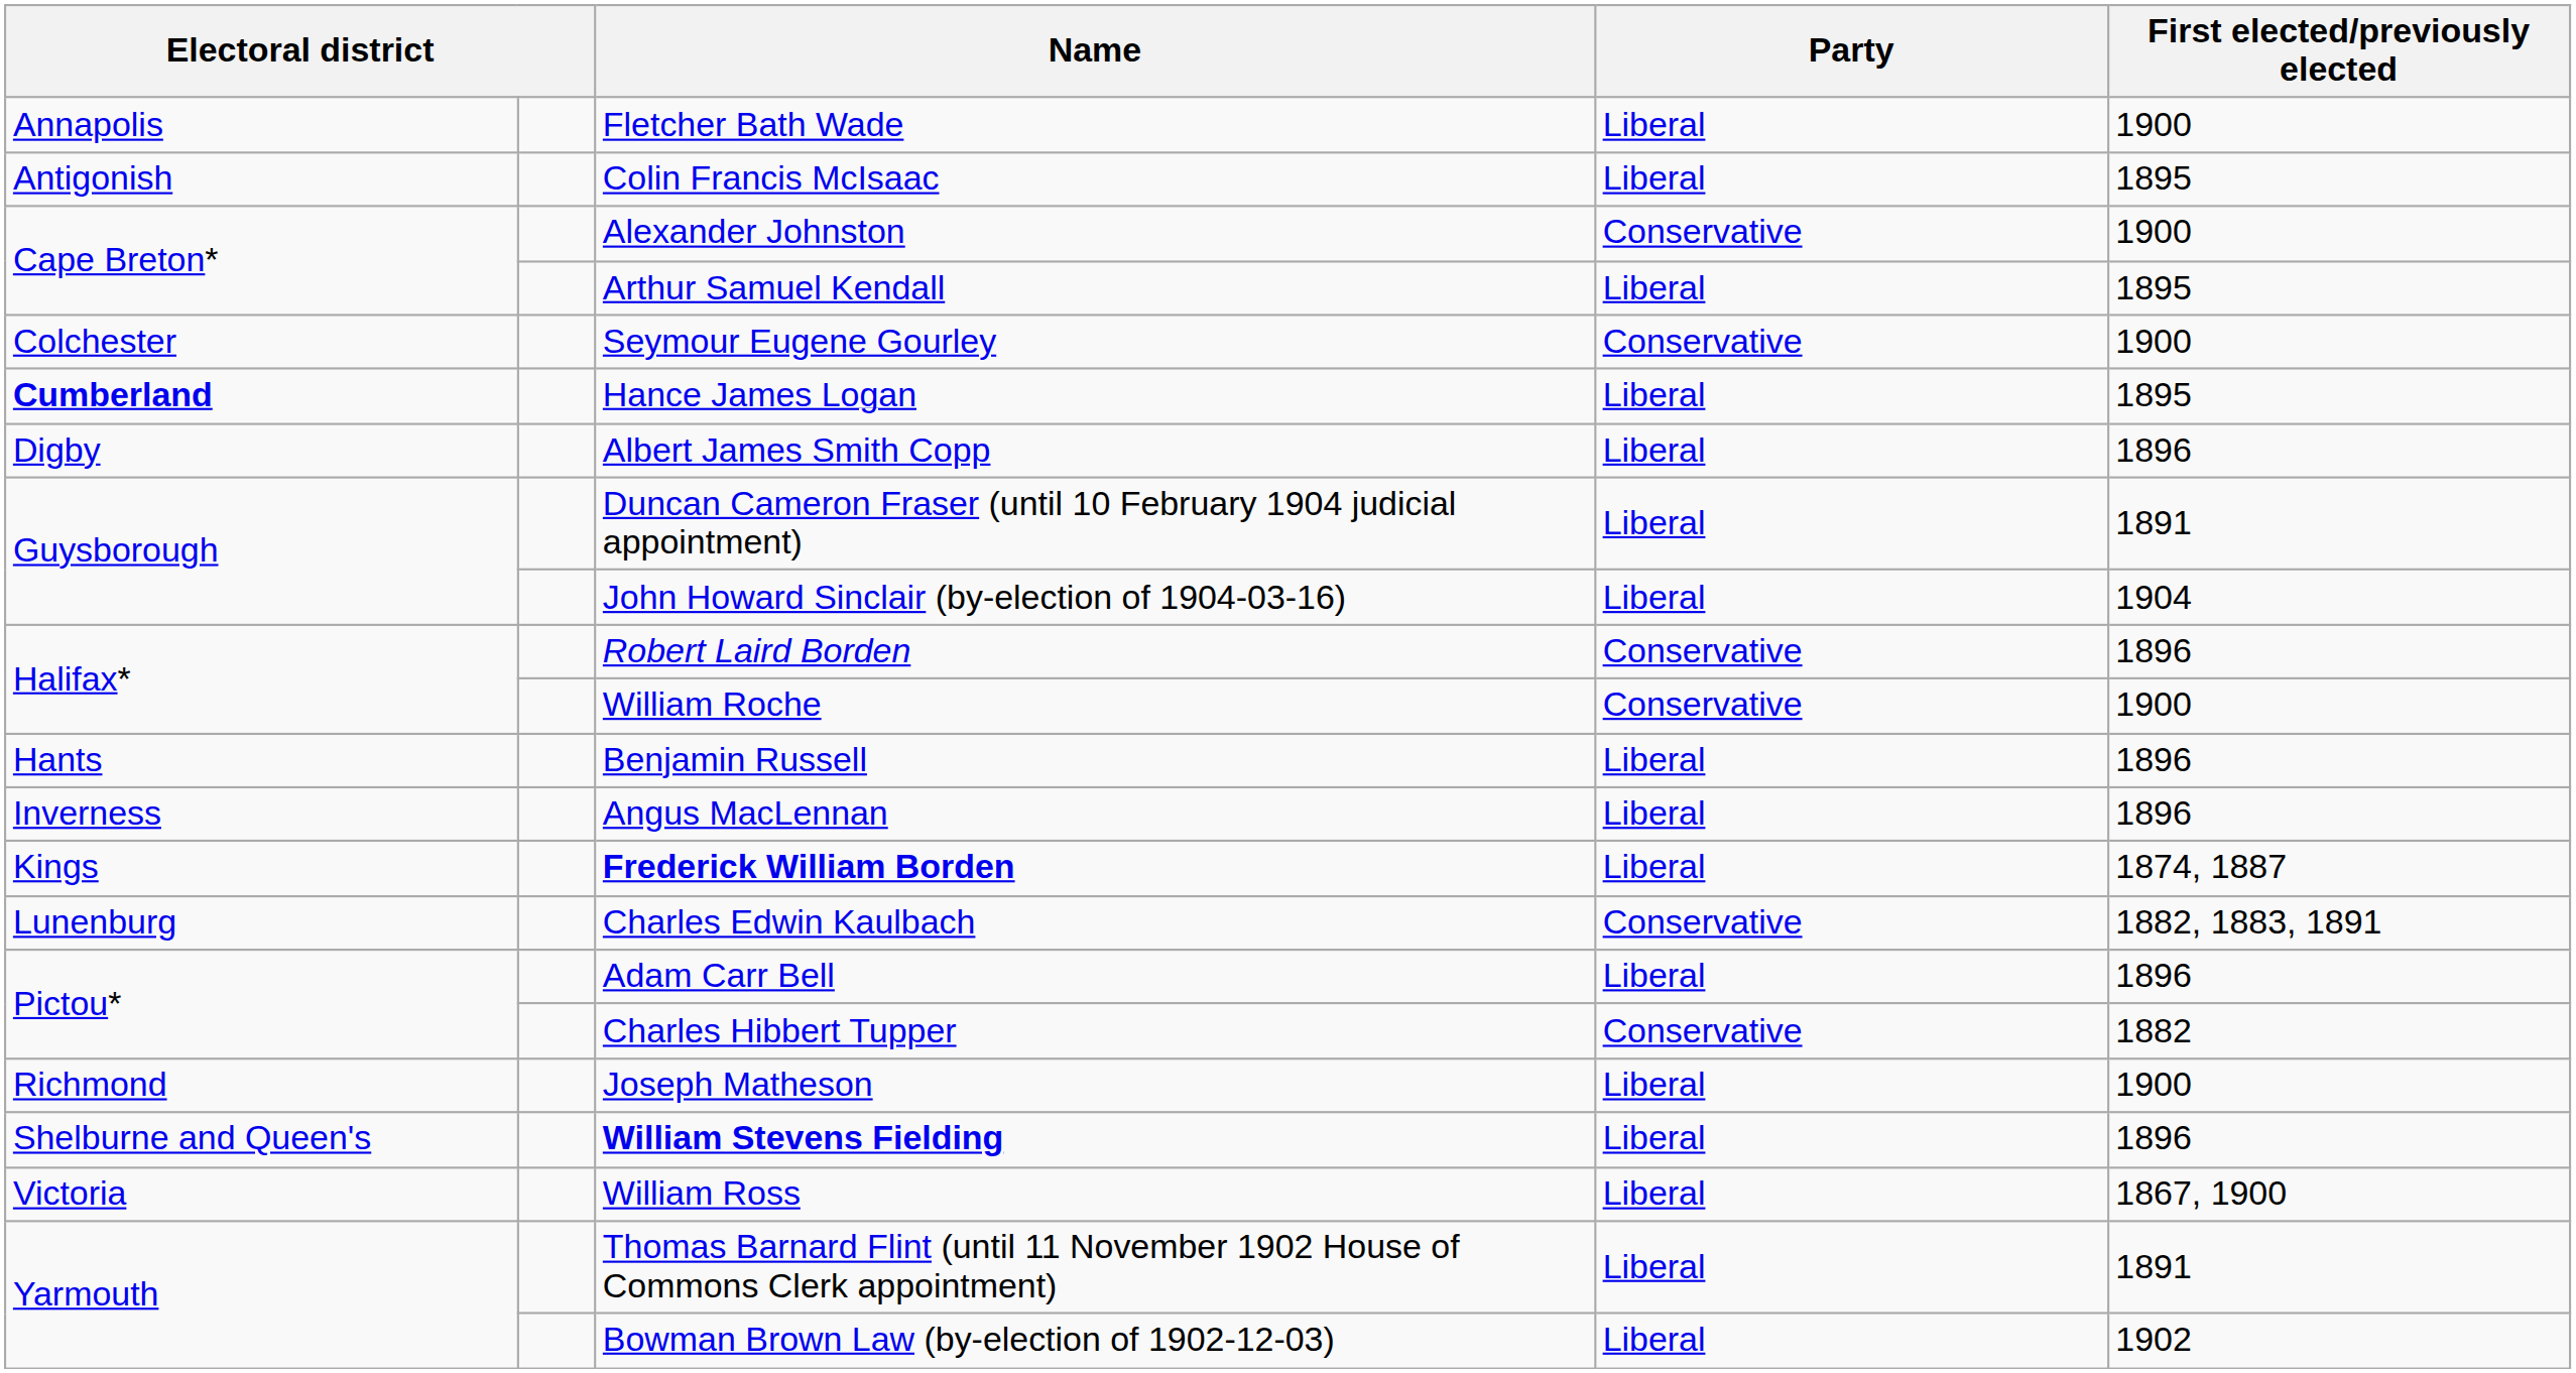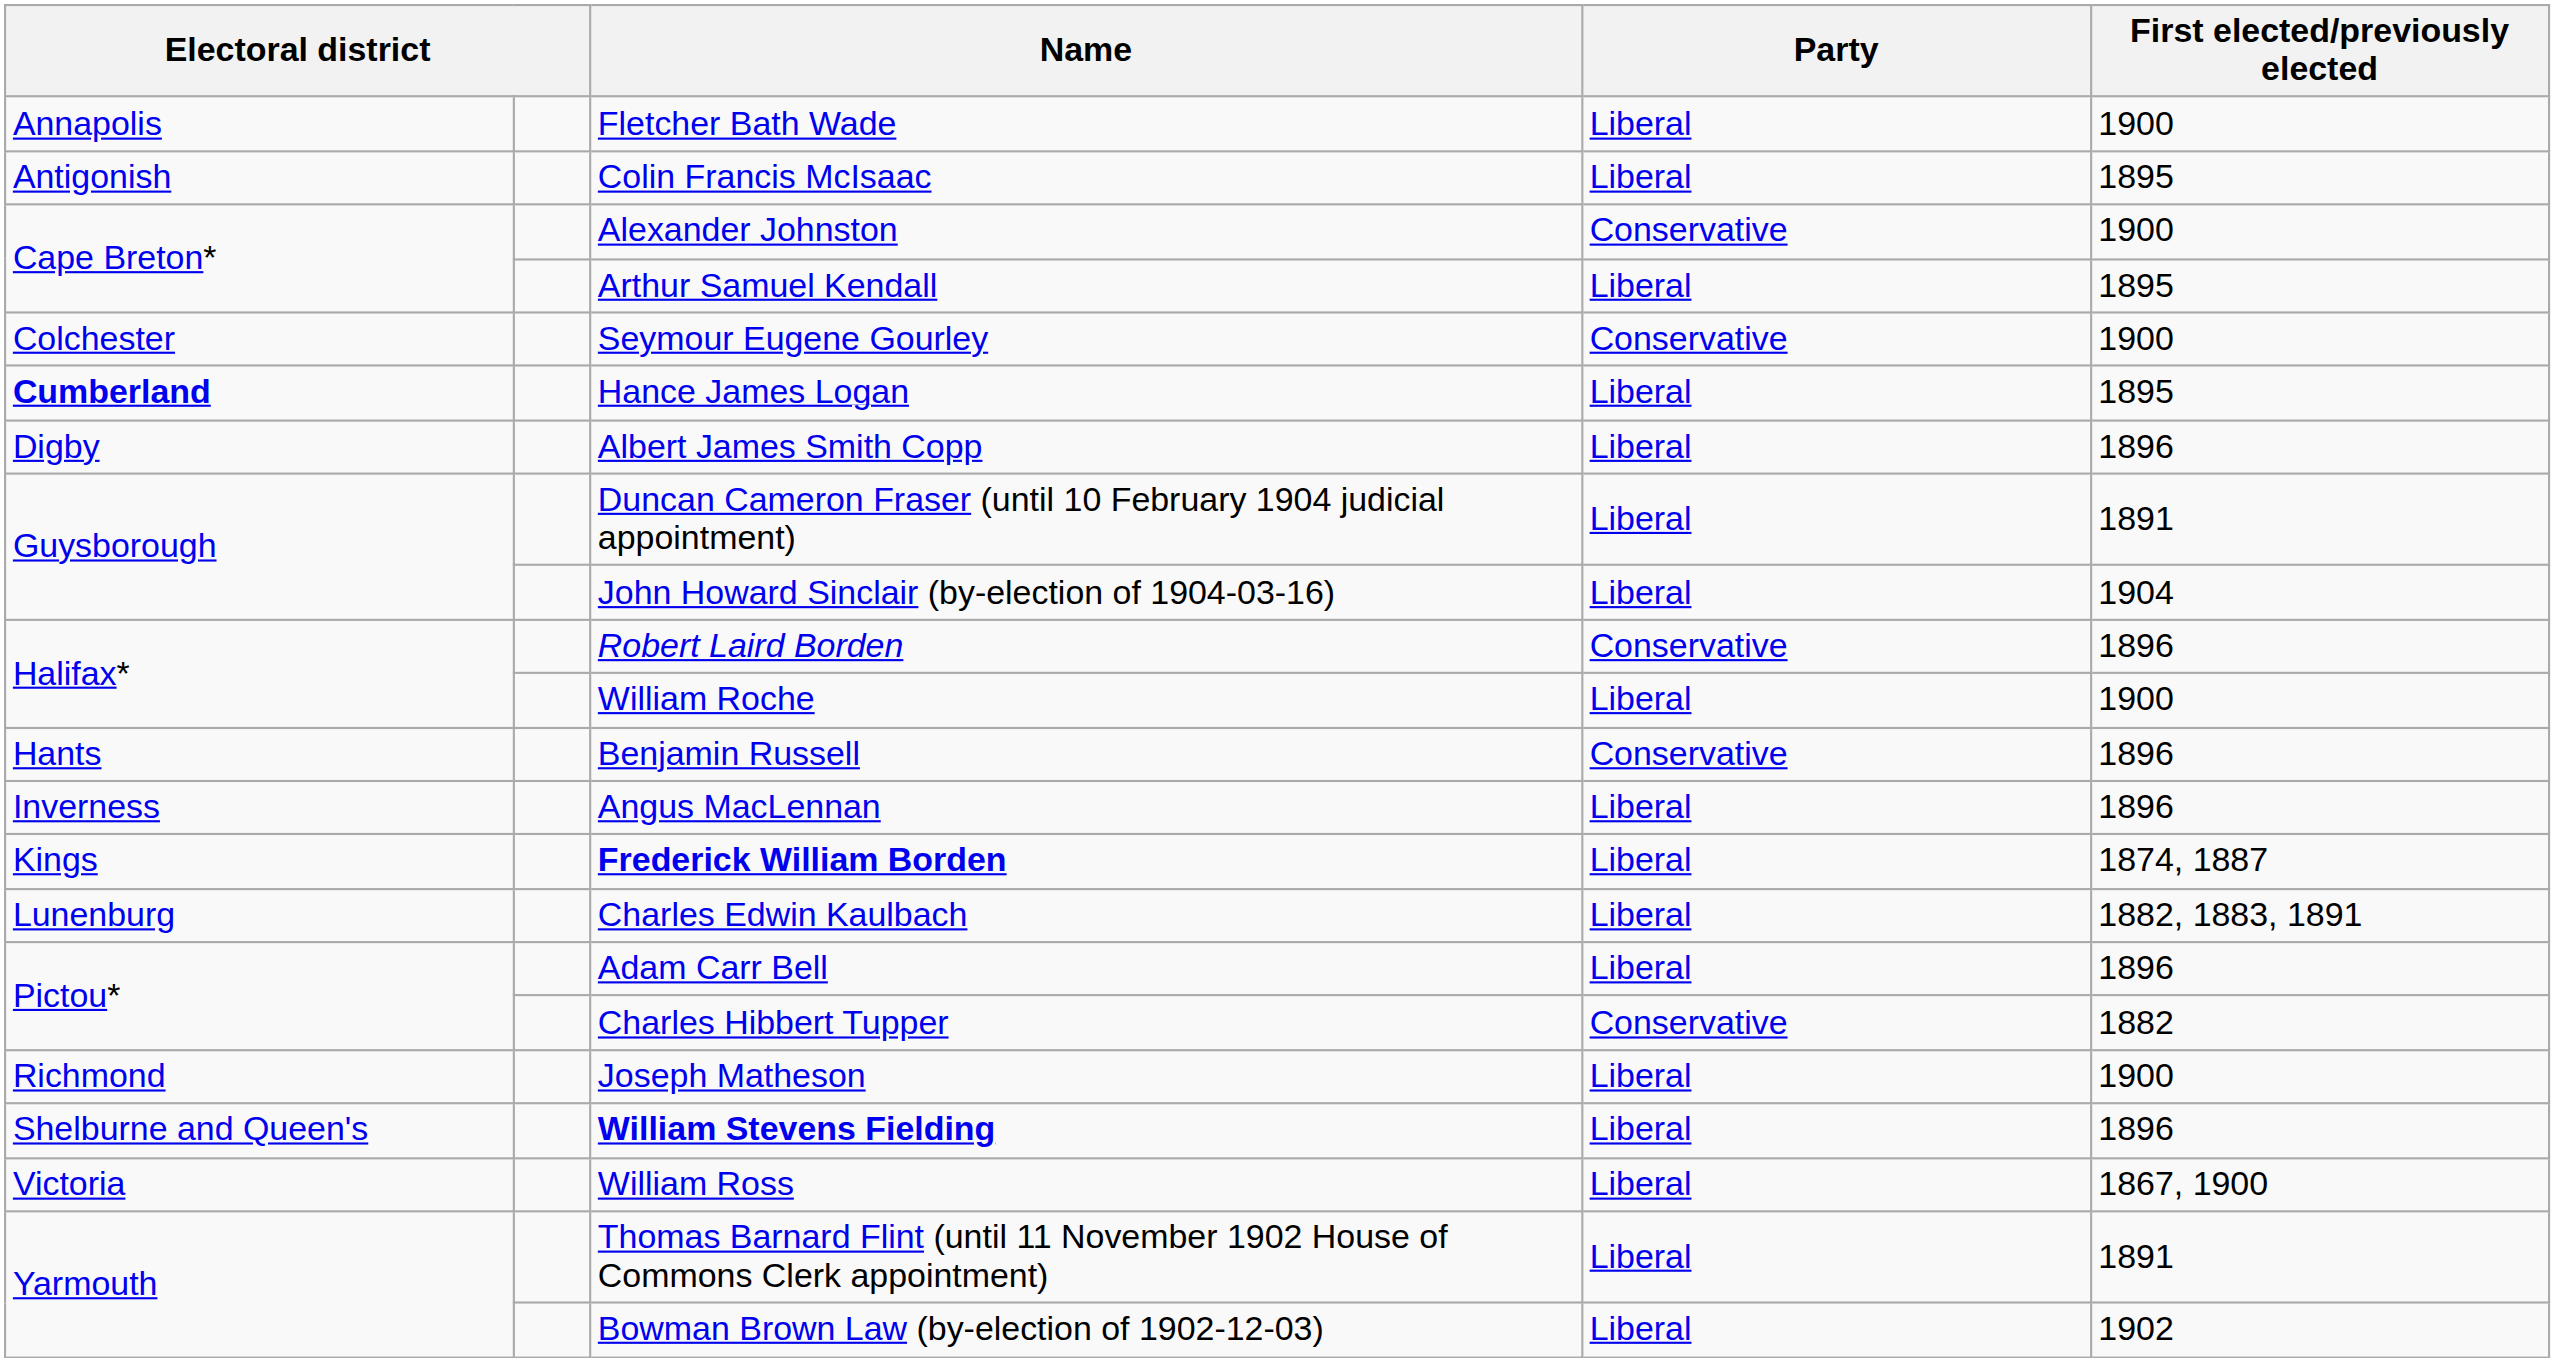 <table class="wikitable" width=95%>
 <tr>
 <th colspan=2 width=23%>Electoral district</th>
 <th>Name</th>
 <th width=20%>Party</th>
 <th>First elected/previously elected</th>
 </tr>
 <tr>
 <td width=20%><a href='#'>Annapolis</a></td>
 <td></td>
 <td><a href='#'>Fletcher Bath Wade</a></td>
 <td><a href='#'>Liberal</a></td>
 <td>1900</td>
 </tr>
 <tr>
 <td><a href='#'>Antigonish</a></td>
 <td></td>
 <td><a href='#'>Colin Francis McIsaac</a></td>
 <td><a href='#'>Liberal</a></td>
 <td>1895</td>
 </tr>
 <tr>
 <td rowspan=2><a href='#'>Cape Breton</a>*</td>
 <td></td>
 <td><a href='#'>Alexander Johnston</a></td>
 <td><a href='#'>Conservative</a></td>
 <td>1900</td>
 </tr>
 <tr>
 <td></td>
 <td><a href='#'>Arthur Samuel Kendall</a></td>
 <td><a href='#'>Liberal</a></td>
 <td>1895</td>
 </tr>
 <tr>
 <td><a href='#'>Colchester</a></td>
 <td></td>
 <td><a href='#'>Seymour Eugene Gourley</a></td>
 <td><a href='#'>Conservative</a></td>
 <td>1900</td>
 </tr>
 <tr>
 <td><strong><a href='#'>Cumberland</a></strong></td>
 <td></td>
 <td><a href='#'>Hance James Logan</a></td>
 <td><a href='#'>Liberal</a></td>
 <td>1895</td>
 </tr>
 <tr>
 <td><a href='#'>Digby</a></td>
 <td></td>
 <td><a href='#'>Albert James Smith Copp</a></td>
 <td><a href='#'>Liberal</a></td>
 <td>1896</td>
 </tr>
 <tr>
 <td rowspan=2><a href='#'>Guysborough</a></td>
 <td></td>
 <td><a href='#'>Duncan Cameron Fraser</a> (until 10 February 1904 judicial appointment)</td>
 <td><a href='#'>Liberal</a></td>
 <td>1891</td>
 </tr>
 <tr>
 <td></td>
 <td><a href='#'>John Howard Sinclair</a> (by-election of 1904-03-16)</td>
 <td><a href='#'>Liberal</a></td>
 <td>1904</td>
 </tr>
 <tr>
 <td rowspan=2><a href='#'>Halifax</a>*</td>
 <td></td>
 <td><em><a href='#'>Robert Laird Borden</a></em></td>
 <td><a href='#'>Conservative</a></td>
 <td>1896</td>
 </tr>
 <tr>
 <td></td>
 <td><a href='#'>William Roche</a></td>
-<td><a href='#'>Conservative</a></td>
+<td><a href='#'>Liberal</a></td>
 <td>1900</td>
 </tr>
 <tr>
 <td><a href='#'>Hants</a></td>
 <td></td>
 <td><a href='#'>Benjamin Russell</a></td>
-<td><a href='#'>Liberal</a></td>
+<td><a href='#'>Conservative</a></td>
 <td>1896</td>
 </tr>
 <tr>
 <td><a href='#'>Inverness</a></td>
 <td></td>
 <td><a href='#'>Angus MacLennan</a></td>
 <td><a href='#'>Liberal</a></td>
 <td>1896</td>
 </tr>
 <tr>
 <td><a href='#'>Kings</a></td>
 <td></td>
 <td><strong><a href='#'>Frederick William Borden</a></strong></td>
 <td><a href='#'>Liberal</a></td>
 <td>1874, 1887</td>
 </tr>
 <tr>
 <td><a href='#'>Lunenburg</a></td>
 <td></td>
 <td><a href='#'>Charles Edwin Kaulbach</a></td>
-<td><a href='#'>Conservative</a></td>
+<td><a href='#'>Liberal</a></td>
 <td>1882, 1883, 1891</td>
 </tr>
 <tr>
 <td rowspan=2><a href='#'>Pictou</a>*</td>
 <td></td>
 <td><a href='#'>Adam Carr Bell</a></td>
 <td><a href='#'>Liberal</a></td>
 <td>1896</td>
 </tr>
 <tr>
 <td></td>
 <td><a href='#'>Charles Hibbert Tupper</a></td>
 <td><a href='#'>Conservative</a></td>
 <td>1882</td>
 </tr>
 <tr>
 <td><a href='#'>Richmond</a></td>
 <td></td>
 <td><a href='#'>Joseph Matheson</a></td>
 <td><a href='#'>Liberal</a></td>
 <td>1900</td>
 </tr>
 <tr>
 <td><a href='#'>Shelburne and Queen's</a></td>
 <td></td>
 <td><strong><a href='#'>William Stevens Fielding</a></strong></td>
 <td><a href='#'>Liberal</a></td>
 <td>1896</td>
 </tr>
 <tr>
 <td><a href='#'>Victoria</a></td>
 <td></td>
 <td><a href='#'>William Ross</a></td>
 <td><a href='#'>Liberal</a></td>
 <td>1867, 1900</td>
 </tr>
 <tr>
 <td rowspan=2><a href='#'>Yarmouth</a></td>
 <td></td>
 <td><a href='#'>Thomas Barnard Flint</a> (until 11 November 1902 House of Commons Clerk appointment)</td>
 <td><a href='#'>Liberal</a></td>
 <td>1891</td>
 </tr>
 <tr>
 <td></td>
 <td><a href='#'>Bowman Brown Law</a> (by-election of 1902-12-03)</td>
 <td><a href='#'>Liberal</a></td>
 <td>1902</td>
 </tr>
 </table>
